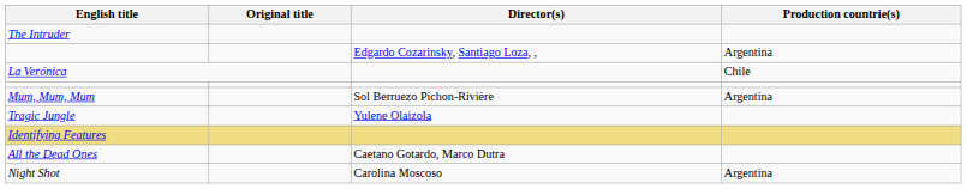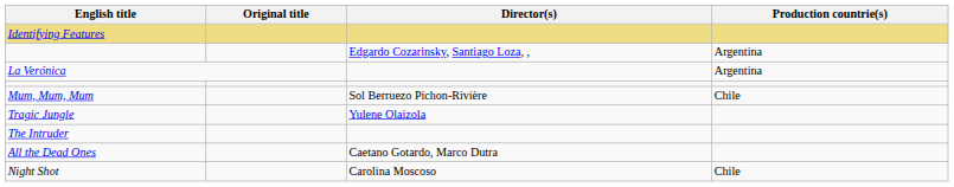 <table class="sortable wikitable" style="width:100%; margin-bottom:4px" cellpadding="5">
 <tr>
 <th scope="col">English title</th>
 <th scope="col">Original title</th>
 <th scope="col">Director(s)</th>
 <th scope="col">Production countrie(s)</th>
 </tr>
-<tr>
-<td><em><a href='#'>The Intruder</a></em></td>
+<tr style="background:#EEDD82">
+<td><em><a href='#'>Identifying Features</a></em></td>
 <td></td>
 <td></td>
 <td></td>
 </tr>
 <tr>
 <td><em></em></td>
 <td></td>
 <td><a href='#'>Edgardo Cozarinsky</a>, <a href='#'>Santiago Loza</a>, , </td>
 <td>Argentina</td>
 </tr>
 <tr>
 <td colspan = "2"><em><a href='#'>La Verónica</a></em></td>
 <td></td>
-<td>Chile</td>
+<td>Argentina</td>
 </tr>
 <tr>
 <td><em></em></td>
 <td></td>
 <td></td>
 <td></td>
 </tr>
 <tr>
 <td><em><a href='#'>Mum, Mum, Mum</a></em></td>
 <td></td>
 <td>Sol Berruezo Pichon-Rivière</td>
-<td>Argentina</td>
+<td>Chile</td>
 </tr>
 <tr>
 <td><em><a href='#'>Tragic Jungle</a></em></td>
 <td></td>
 <td><a href='#'>Yulene Olaizola</a></td>
 <td></td>
 </tr>
-<tr style="background:#EEDD82">
-<td><em><a href='#'>Identifying Features</a></em></td>
+<tr>
+<td><em><a href='#'>The Intruder</a></em></td>
 <td></td>
 <td></td>
 <td></td>
 </tr>
 <tr>
 <td><em><a href='#'>All the Dead Ones</a></em></td>
 <td></td>
 <td>Caetano Gotardo, Marco Dutra</td>
 <td></td>
 </tr>
 <tr>
 <td><em>Night Shot</em></td>
 <td></td>
 <td>Carolina Moscoso</td>
-<td>Argentina</td>
+<td>Chile</td>
 </tr>
 </table>
